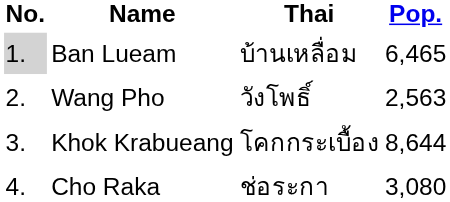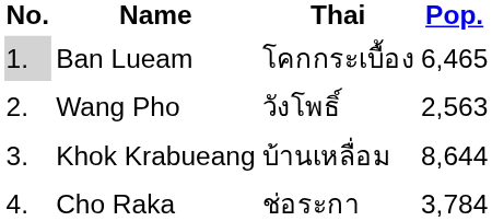 <table>
 <tr>
 <th>No.</th>
 <th>Name</th>
 <th>Thai</th>
 <th><a href='#'>Pop.</a></th>
 </tr>
 <tr>
 <td style="background: lightgrey;">1.</td>
 <td>Ban Lueam</td>
-<td>บ้านเหลื่อม</td>
+<td>โคกกระเบื้อง</td>
 <td>6,465</td>
 </tr>
 <tr>
 <td>2.</td>
 <td>Wang Pho</td>
 <td>วังโพธิ์</td>
 <td>2,563</td>
 </tr>
 <tr>
 <td>3.</td>
 <td>Khok Krabueang</td>
-<td>โคกกระเบื้อง</td>
+<td>บ้านเหลื่อม</td>
 <td>8,644</td>
 </tr>
 <tr>
 <td>4.</td>
 <td>Cho Raka</td>
 <td>ช่อระกา</td>
-<td>3,080</td>
+<td>3,784</td>
 </tr>
 </table>
